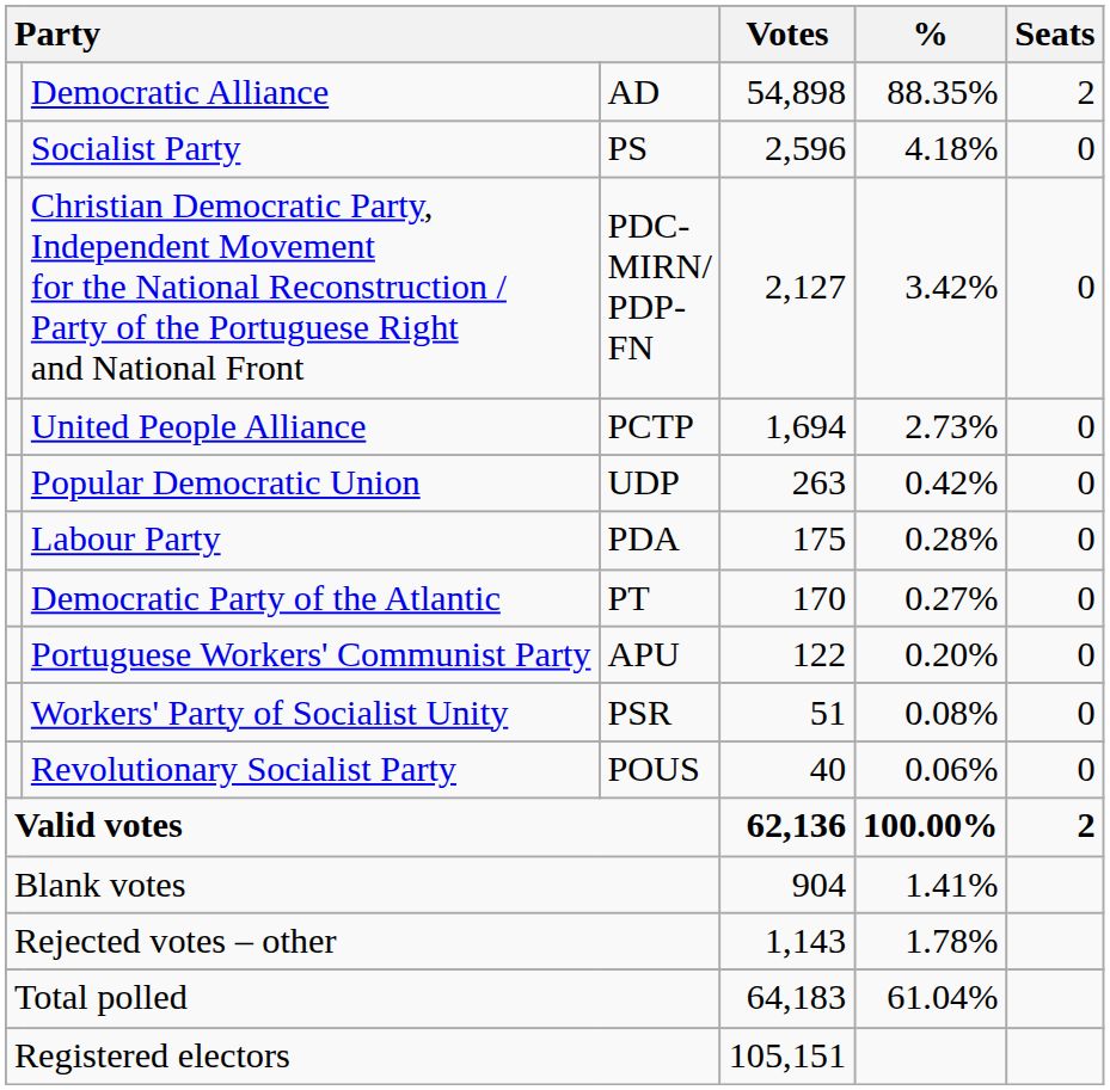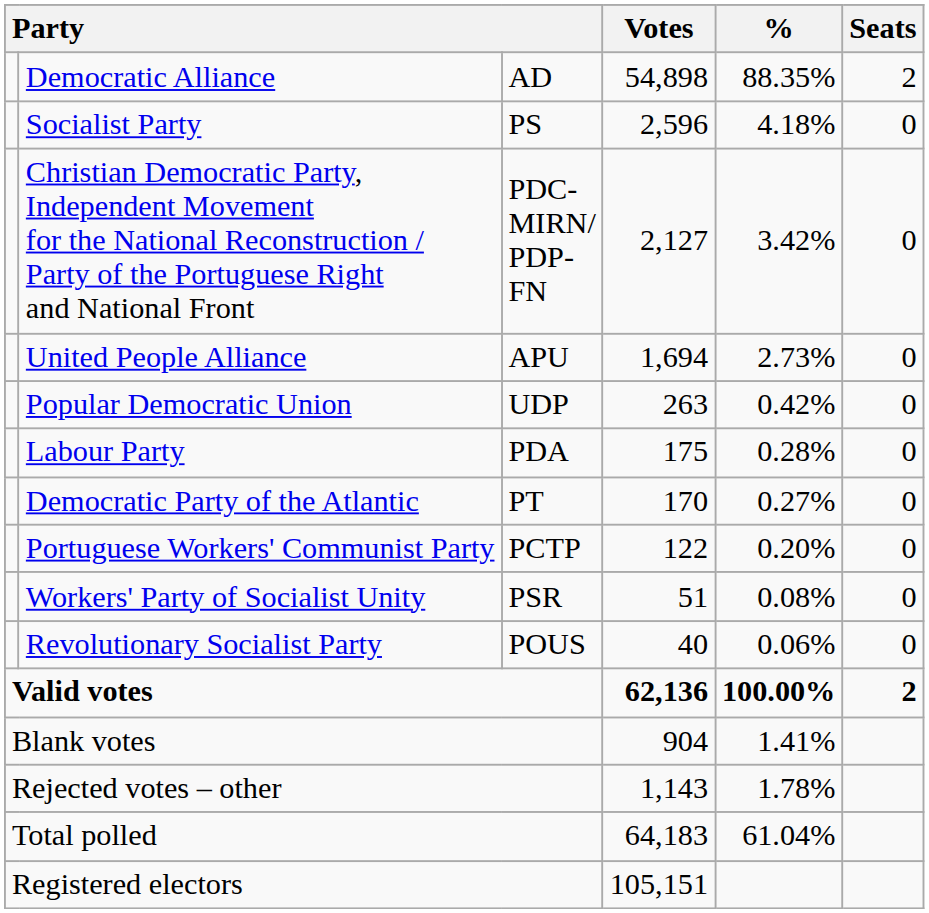 <table class="wikitable" border="1" style="text-align:right;">
 <tr>
 <th style="text-align:left;" colspan=3>Party</th>
 <th align=center width="50">Votes</th>
 <th align=center width="50">%</th>
 <th align=center>Seats</th>
 </tr>
 <tr>
 <td></td>
 <td align=left><a href='#'>Democratic Alliance</a></td>
 <td align=left>AD</td>
 <td>54,898</td>
 <td>88.35%</td>
 <td>2</td>
 </tr>
 <tr>
 <td></td>
 <td align=left><a href='#'>Socialist Party</a></td>
 <td align=left>PS</td>
 <td>2,596</td>
 <td>4.18%</td>
 <td>0</td>
 </tr>
 <tr>
 <td></td>
 <td align=left><a href='#'>Christian Democratic Party</a>,<br><a href='#'>Independent Movement<br>for the National Reconstruction /<br>Party of the Portuguese Right</a><br>and National Front</td>
 <td align=left>PDC-<br>MIRN/<br>PDP-<br>FN</td>
 <td>2,127</td>
 <td>3.42%</td>
 <td>0</td>
 </tr>
 <tr>
 <td></td>
 <td align=left><a href='#'>United People Alliance</a></td>
-<td align=left>PCTP</td>
+<td align=left>APU</td>
 <td>1,694</td>
 <td>2.73%</td>
 <td>0</td>
 </tr>
 <tr>
 <td></td>
 <td align=left><a href='#'>Popular Democratic Union</a></td>
 <td align=left>UDP</td>
 <td>263</td>
 <td>0.42%</td>
 <td>0</td>
 </tr>
 <tr>
 <td></td>
 <td align=left><a href='#'>Labour Party</a></td>
 <td align=left>PDA</td>
 <td>175</td>
 <td>0.28%</td>
 <td>0</td>
 </tr>
 <tr>
 <td></td>
 <td align=left><a href='#'>Democratic Party of the Atlantic</a></td>
 <td align=left>PT</td>
 <td>170</td>
 <td>0.27%</td>
 <td>0</td>
 </tr>
 <tr>
 <td></td>
 <td align=left><a href='#'>Portuguese Workers' Communist Party</a></td>
-<td align=left>APU</td>
+<td align=left>PCTP</td>
 <td>122</td>
 <td>0.20%</td>
 <td>0</td>
 </tr>
 <tr>
 <td></td>
 <td align=left><a href='#'>Workers' Party of Socialist Unity</a></td>
 <td align=left>PSR</td>
 <td>51</td>
 <td>0.08%</td>
 <td>0</td>
 </tr>
 <tr>
 <td></td>
 <td align=left><a href='#'>Revolutionary Socialist Party</a></td>
 <td align=left>POUS</td>
 <td>40</td>
 <td>0.06%</td>
 <td>0</td>
 </tr>
 <tr style="font-weight:bold">
 <td align=left colspan=3>Valid votes</td>
 <td>62,136</td>
 <td>100.00%</td>
 <td>2</td>
 </tr>
 <tr>
 <td align=left colspan=3>Blank votes</td>
 <td>904</td>
 <td>1.41%</td>
 <td></td>
 </tr>
 <tr>
 <td align=left colspan=3>Rejected votes – other</td>
 <td>1,143</td>
 <td>1.78%</td>
 <td></td>
 </tr>
 <tr>
 <td align=left colspan=3>Total polled</td>
 <td>64,183</td>
 <td>61.04%</td>
 <td></td>
 </tr>
 <tr>
 <td align=left colspan=3>Registered electors</td>
 <td>105,151</td>
 <td></td>
 <td></td>
 </tr>
 </table>
